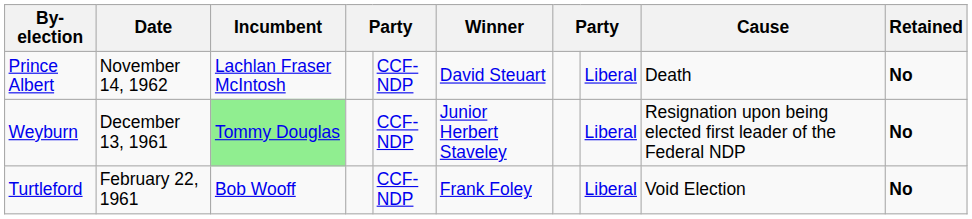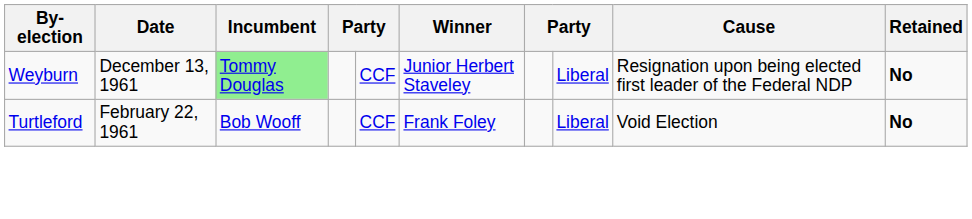 <table class=wikitable style="width:100%">
 <tr>
 <th>By-election</th>
 <th>Date</th>
 <th>Incumbent</th>
 <th colspan=2>Party</th>
 <th>Winner</th>
 <th colspan=2>Party</th>
 <th>Cause</th>
 <th>Retained</th>
 </tr>
 <tr>
-<td><a href='#'>Prince Albert</a></td>
-<td>November 14, 1962</td>
-<td><a href='#'>Lachlan Fraser McIntosh</a></td>
-<td>    </td>
-<td><a href='#'>CCF-NDP</a></td>
-<td><a href='#'>David Steuart</a></td>
-<td>    </td>
-<td><a href='#'>Liberal</a></td>
-<td>Death</td>
-<td><strong>No</strong></td>
-</tr>
-<tr>
 <td><a href='#'>Weyburn</a></td>
 <td>December 13, 1961</td>
 <td style="background: lightgreen;"><a href='#'>Tommy Douglas</a></td>
 <td>    </td>
-<td><a href='#'>CCF-NDP</a></td>
+<td><a href='#'>CCF</a></td>
 <td><a href='#'>Junior Herbert Staveley</a></td>
 <td>    </td>
 <td><a href='#'>Liberal</a></td>
 <td>Resignation upon being elected first leader of the Federal NDP</td>
 <td><strong>No</strong></td>
 </tr>
 <tr>
 <td><a href='#'>Turtleford</a></td>
 <td>February 22, 1961</td>
 <td><a href='#'>Bob Wooff</a></td>
 <td>    </td>
-<td><a href='#'>CCF-NDP</a></td>
+<td><a href='#'>CCF</a></td>
 <td><a href='#'>Frank Foley</a></td>
 <td>    </td>
 <td><a href='#'>Liberal</a></td>
 <td>Void Election</td>
 <td><strong>No</strong></td>
 </tr>
 </table>
